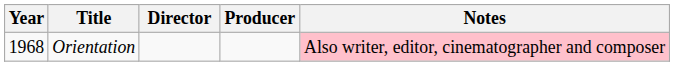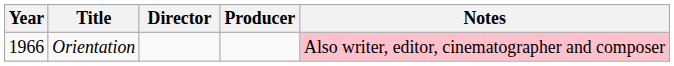 <table class="wikitable">
 <tr>
 <th>Year</th>
 <th>Title</th>
 <th width="65">Director</th>
 <th width="65">Producer</th>
 <th>Notes</th>
 </tr>
 <tr>
-<td>1968</td>
+<td>1966</td>
 <td><em>Orientation</em></td>
 <td></td>
 <td></td>
 <td style="background: pink;">Also writer, editor, cinematographer and composer</td>
 </tr>
 </table>
